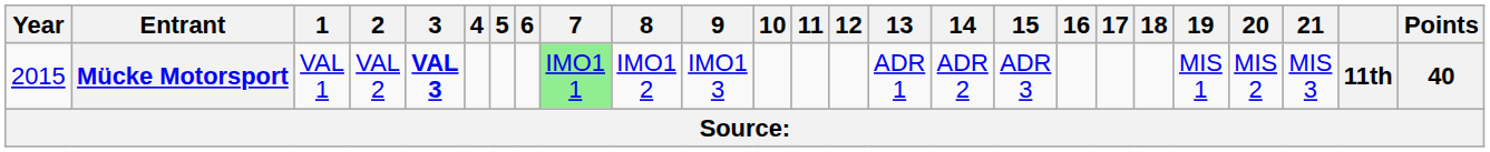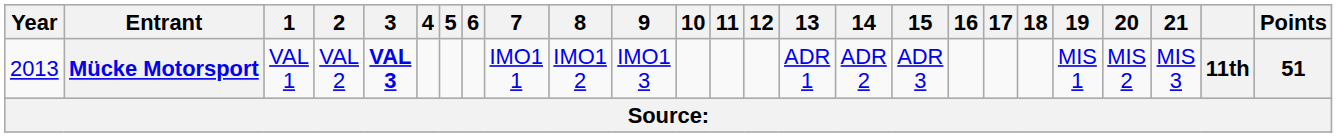 <table class="wikitable" style="text-align:center; font-size:85%">
 <tr>
 <th>Year</th>
 <th>Entrant</th>
 <th>1</th>
 <th>2</th>
 <th>3</th>
 <th>4</th>
 <th>5</th>
 <th>6</th>
 <th>7</th>
 <th>8</th>
 <th>9</th>
 <th>10</th>
 <th>11</th>
 <th>12</th>
 <th>13</th>
 <th>14</th>
 <th>15</th>
 <th>16</th>
 <th>17</th>
 <th>18</th>
 <th>19</th>
 <th>20</th>
 <th>21</th>
 <th></th>
 <th>Points</th>
 </tr>
 <tr>
-<td id=2015C><a href='#'>2015</a></td>
+<td id=2015C><a href='#'>2013</a></td>
 <th nowrap><a href='#'>Mücke Motorsport</a></th>
 <td><a href='#'>VAL<br>1</a></td>
 <td><a href='#'>VAL<br>2</a></td>
 <td><strong><a href='#'>VAL<br>3</a></strong></td>
 <td></td>
 <td></td>
 <td></td>
-<td style="background: lightgreen;"><a href='#'>IMO1<br>1</a></td>
+<td><a href='#'>IMO1<br>1</a></td>
 <td><a href='#'>IMO1<br>2</a></td>
 <td><a href='#'>IMO1<br>3</a></td>
 <td></td>
 <td></td>
 <td></td>
 <td><a href='#'>ADR<br>1</a></td>
 <td><a href='#'>ADR<br>2</a></td>
 <td><a href='#'>ADR<br>3</a></td>
 <td></td>
 <td></td>
 <td></td>
 <td><a href='#'>MIS<br>1</a></td>
 <td><a href='#'>MIS<br>2</a></td>
 <td><a href='#'>MIS<br>3</a></td>
 <th>11th</th>
-<th>40</th>
+<th>51</th>
 </tr>
 <tr>
 <th colspan="100">Source:</th>
 </tr>
 </table>
